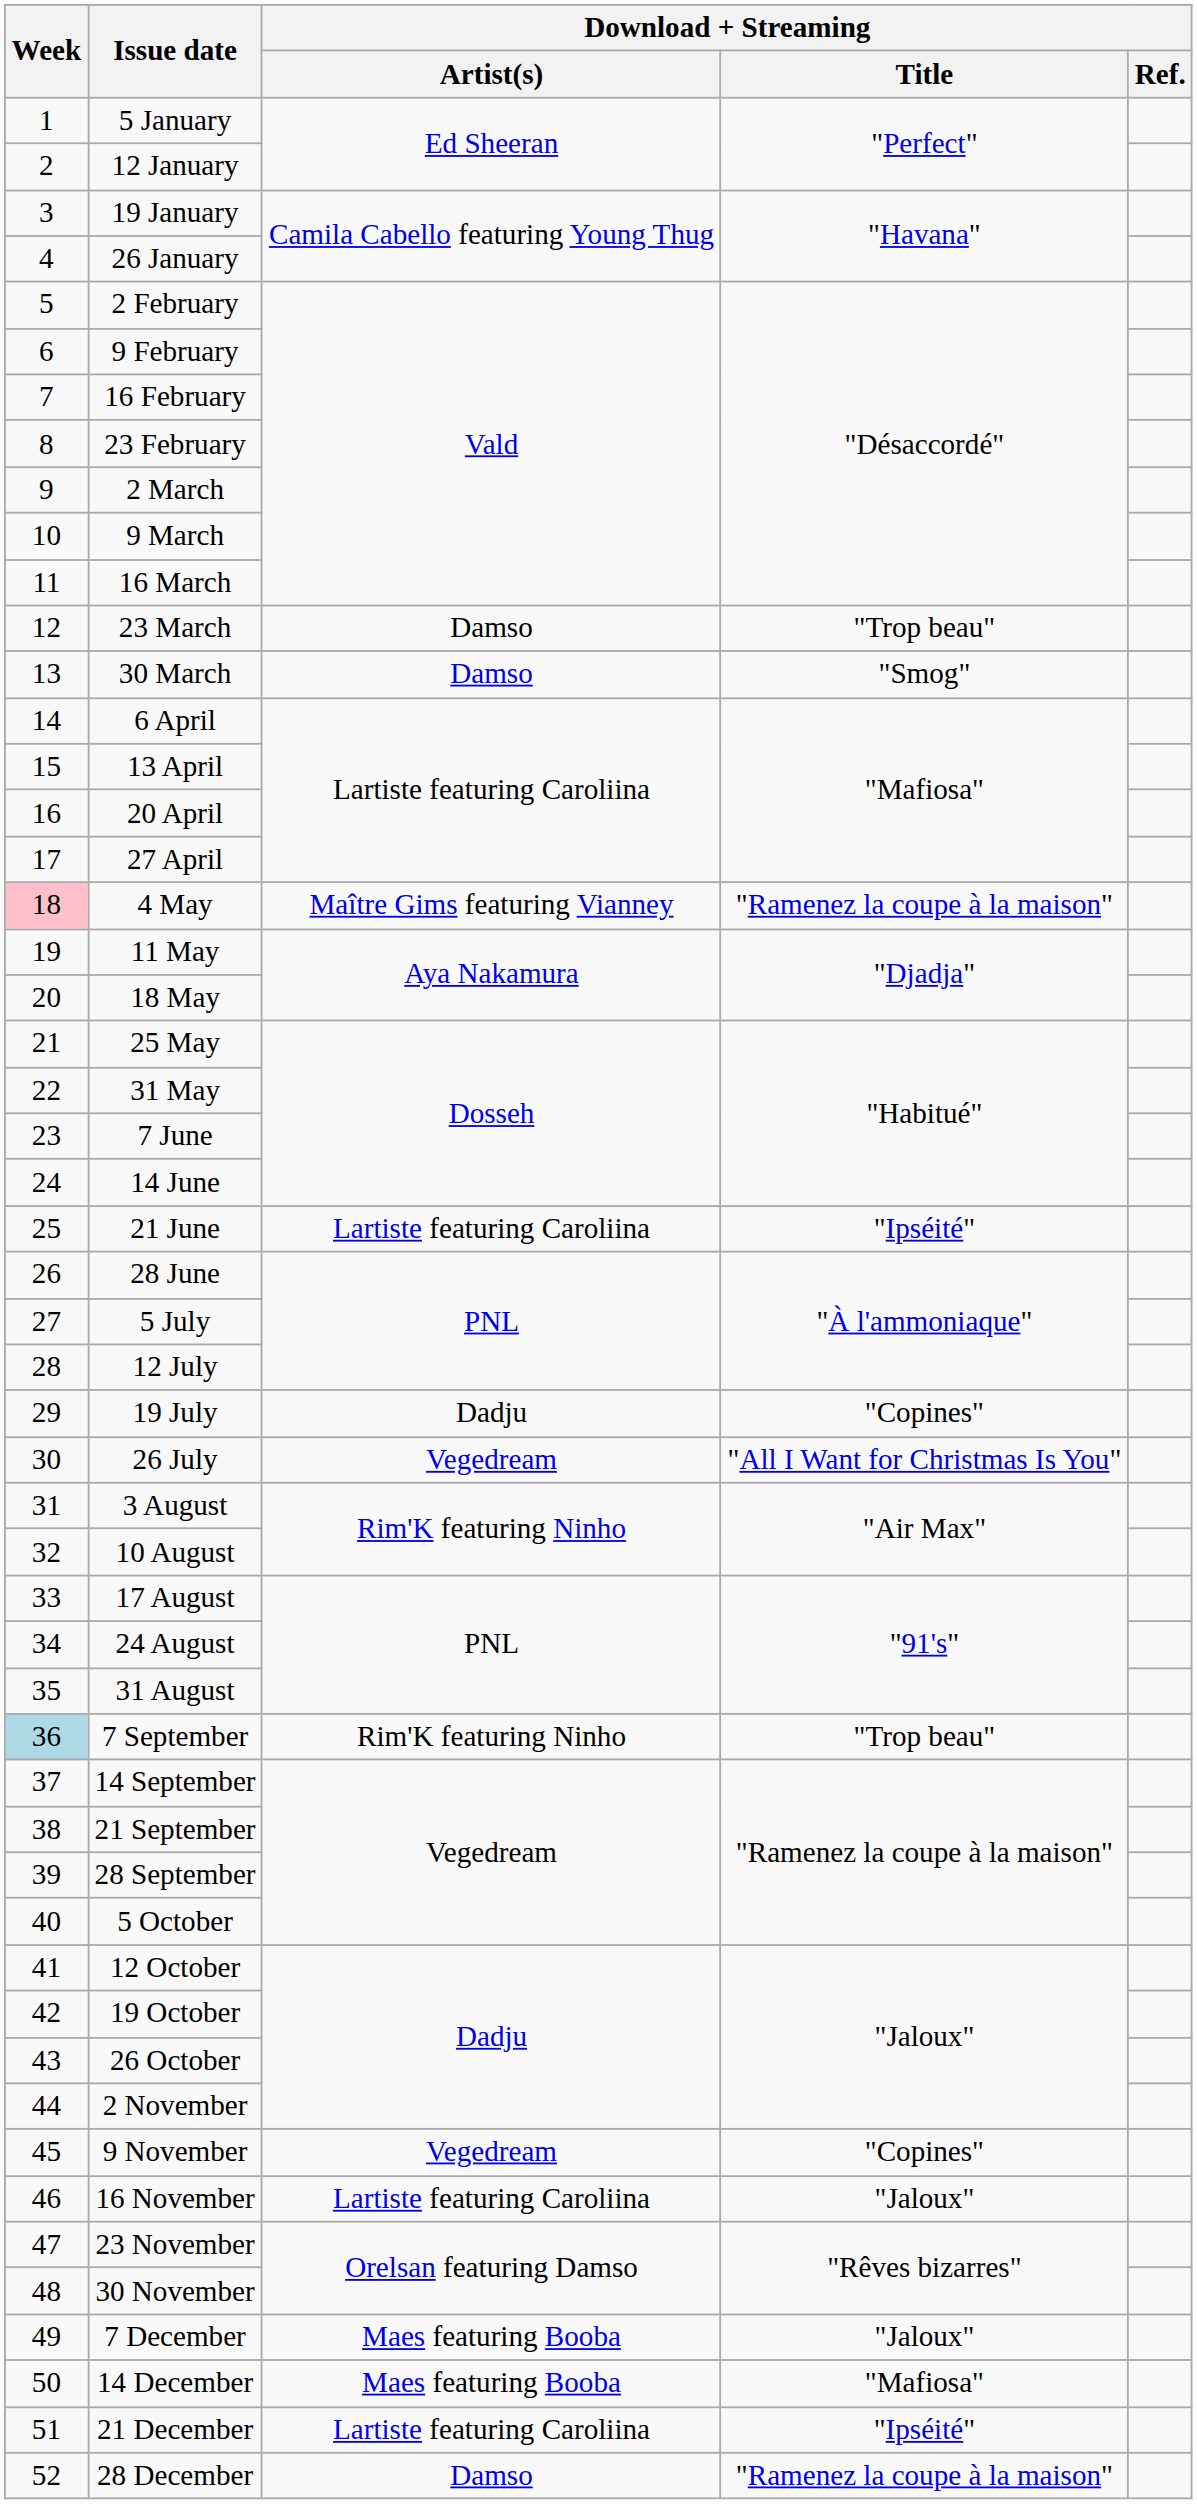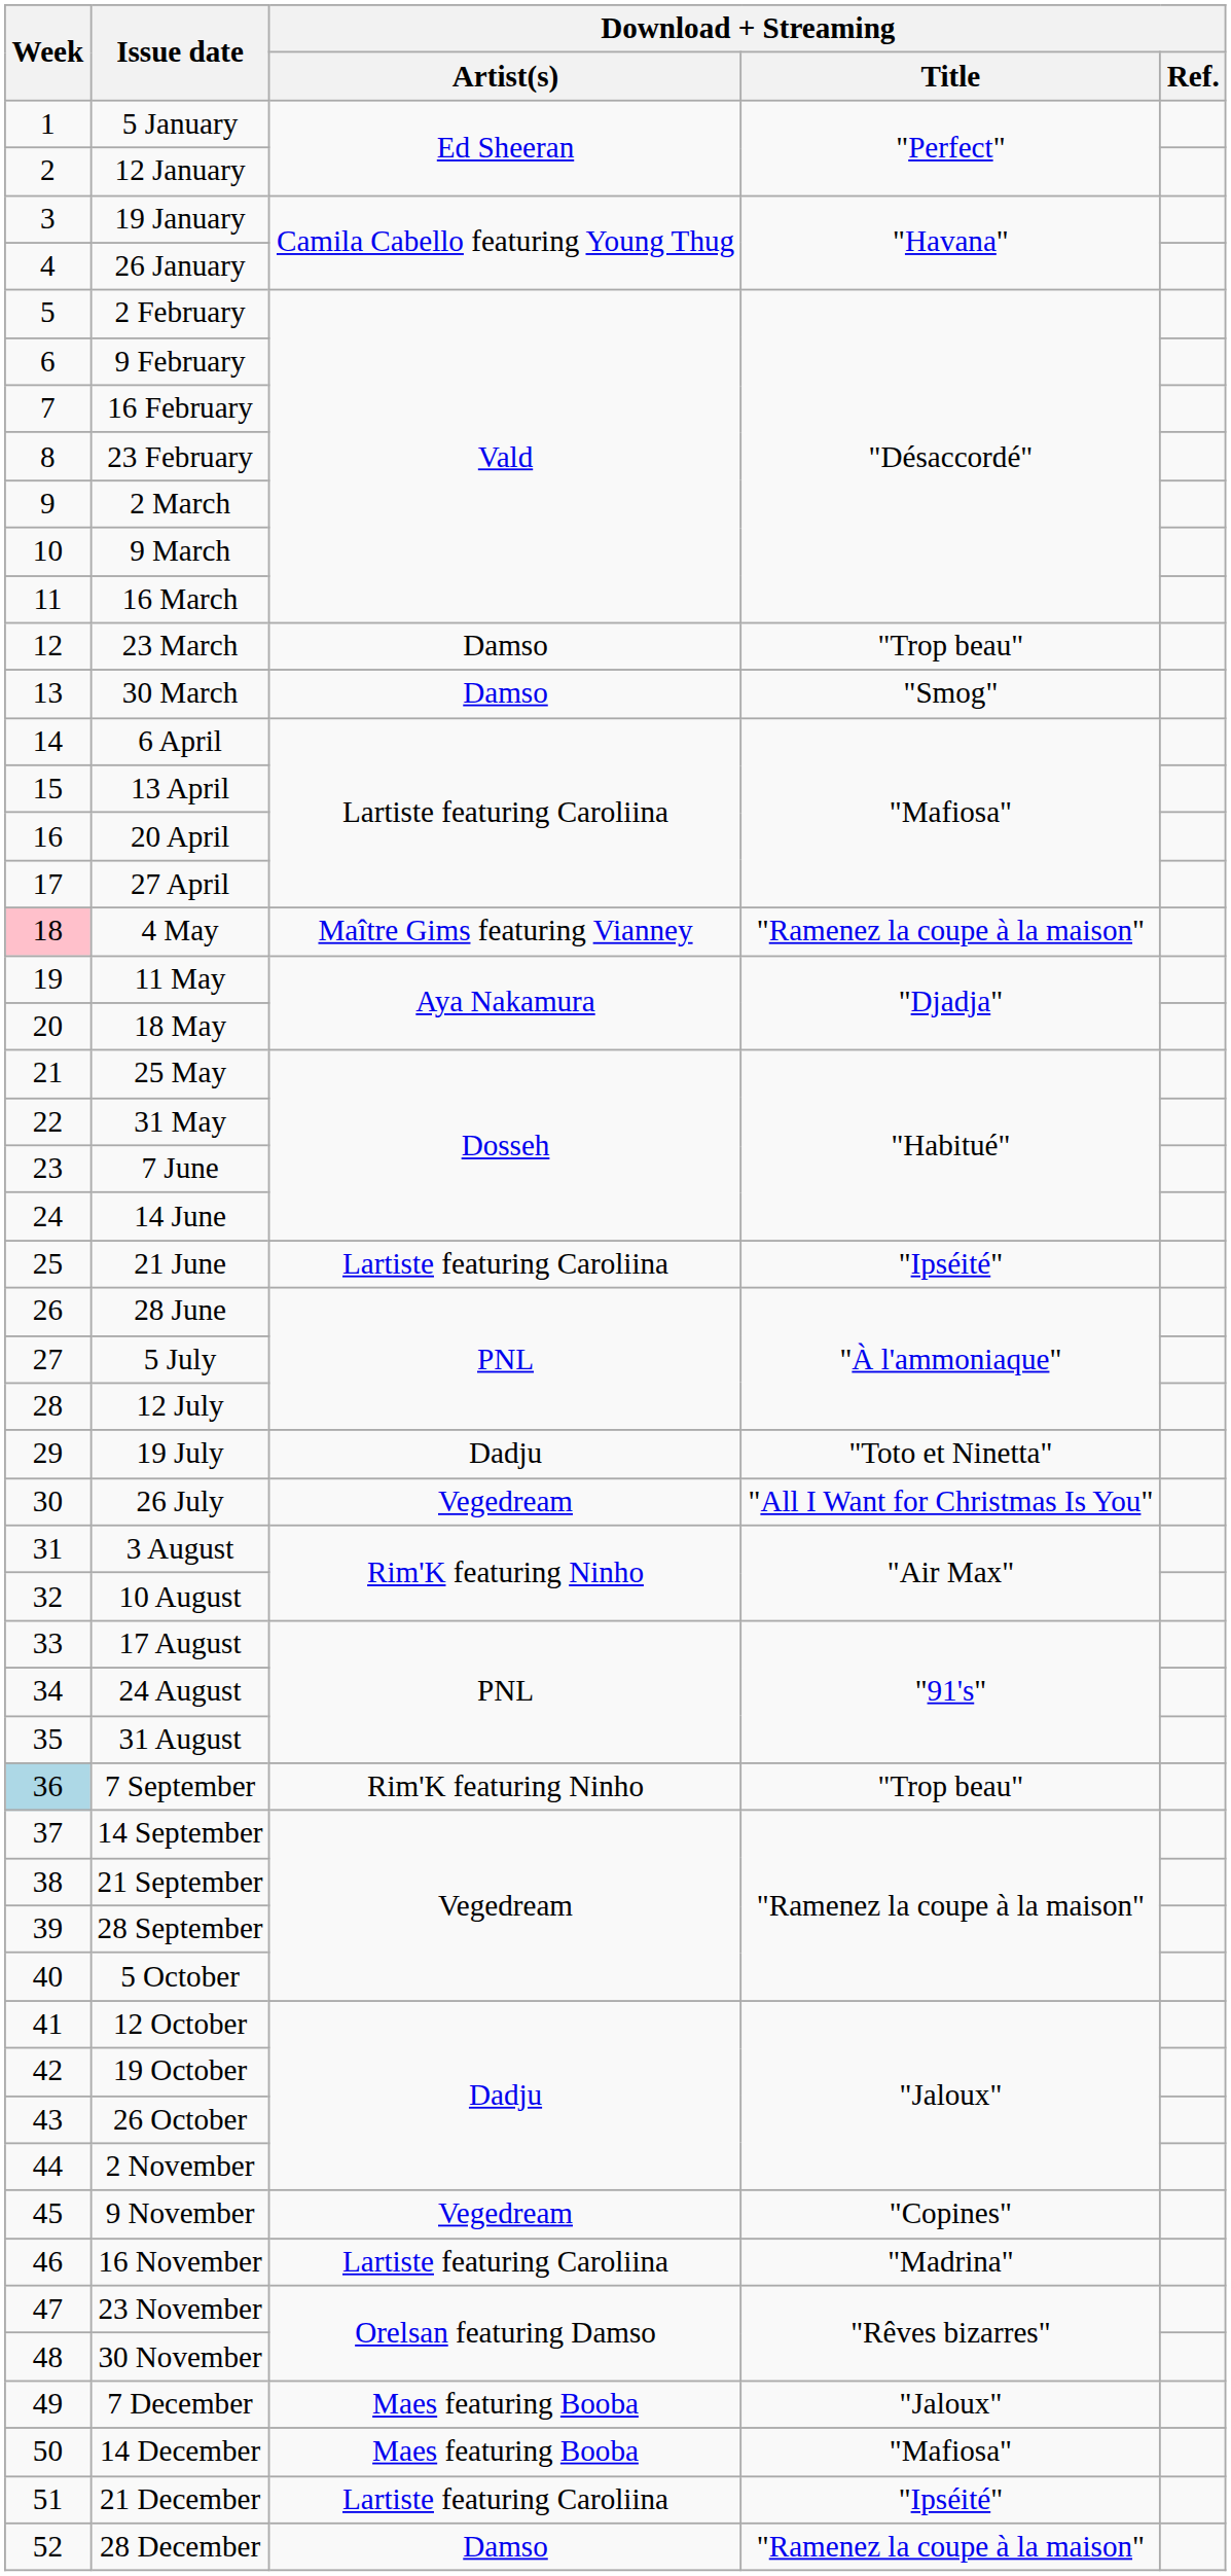 <table class="wikitable" style="text-align:center;">
 <tr>
 <th rowspan="2">Week</th>
 <th rowspan="2">Issue date</th>
 <th colspan="3">Download + Streaming</th>
 </tr>
 <tr>
 <th>Artist(s)</th>
 <th>Title</th>
 <th>Ref.</th>
 </tr>
 <tr>
 <td>1</td>
 <td>5 January</td>
 <td rowspan="2"><a href='#'>Ed Sheeran</a></td>
 <td rowspan="2">"<a href='#'>Perfect</a>"</td>
 <td></td>
 </tr>
 <tr>
 <td>2</td>
 <td>12 January</td>
 <td></td>
 </tr>
 <tr>
 <td>3</td>
 <td>19 January</td>
 <td rowspan="2"><a href='#'>Camila Cabello</a> featuring <a href='#'>Young Thug</a></td>
 <td rowspan="2">"<a href='#'>Havana</a>"</td>
 <td></td>
 </tr>
 <tr>
 <td>4</td>
 <td>26 January</td>
 <td></td>
 </tr>
 <tr>
 <td>5</td>
 <td>2 February</td>
 <td rowspan="7"><a href='#'>Vald</a></td>
 <td rowspan="7">"Désaccordé"</td>
 <td></td>
 </tr>
 <tr>
 <td>6</td>
 <td>9 February</td>
 <td></td>
 </tr>
 <tr>
 <td>7</td>
 <td>16 February</td>
 <td></td>
 </tr>
 <tr>
 <td>8</td>
 <td>23 February</td>
 <td></td>
 </tr>
 <tr>
 <td>9</td>
 <td>2 March</td>
 <td></td>
 </tr>
 <tr>
 <td>10</td>
 <td>9 March</td>
 <td></td>
 </tr>
 <tr>
 <td>11</td>
 <td>16 March</td>
 <td></td>
 </tr>
 <tr>
 <td>12</td>
 <td>23 March</td>
 <td>Damso</td>
 <td>"Trop beau"</td>
 <td></td>
 </tr>
 <tr>
 <td>13</td>
 <td>30 March</td>
 <td><a href='#'>Damso</a></td>
 <td>"Smog"</td>
 <td></td>
 </tr>
 <tr>
 <td>14</td>
 <td>6 April</td>
 <td rowspan="4">Lartiste featuring Caroliina</td>
 <td rowspan="4">"Mafiosa"</td>
 <td></td>
 </tr>
 <tr>
 <td>15</td>
 <td>13 April</td>
 <td></td>
 </tr>
 <tr>
 <td>16</td>
 <td>20 April</td>
 <td></td>
 </tr>
 <tr>
 <td>17</td>
 <td>27 April</td>
 <td></td>
 </tr>
 <tr>
 <td style="background: pink;">18</td>
 <td>4 May</td>
 <td><a href='#'>Maître Gims</a> featuring <a href='#'>Vianney</a></td>
 <td>"<a href='#'>Ramenez la coupe à la maison</a>"</td>
 <td></td>
 </tr>
 <tr>
 <td>19</td>
 <td>11 May</td>
 <td rowspan="2"><a href='#'>Aya Nakamura</a></td>
 <td rowspan="2">"<a href='#'>Djadja</a>"</td>
 <td></td>
 </tr>
 <tr>
 <td>20</td>
 <td>18 May</td>
 <td></td>
 </tr>
 <tr>
 <td>21</td>
 <td>25 May</td>
 <td rowspan="4"><a href='#'>Dosseh</a></td>
 <td rowspan="4">"Habitué"</td>
 <td></td>
 </tr>
 <tr>
 <td>22</td>
 <td>31 May</td>
 <td></td>
 </tr>
 <tr>
 <td>23</td>
 <td>7 June</td>
 <td></td>
 </tr>
 <tr>
 <td>24</td>
 <td>14 June</td>
 <td></td>
 </tr>
 <tr>
 <td>25</td>
 <td>21 June</td>
 <td><a href='#'>Lartiste</a> featuring Caroliina</td>
 <td>"<a href='#'>Ipséité</a>"</td>
 <td></td>
 </tr>
 <tr>
 <td>26</td>
 <td>28 June</td>
 <td rowspan="3"><a href='#'>PNL</a></td>
 <td rowspan="3">"<a href='#'>À l'ammoniaque</a>"</td>
 <td></td>
 </tr>
 <tr>
 <td>27</td>
 <td>5 July</td>
 <td></td>
 </tr>
 <tr>
 <td>28</td>
 <td>12 July</td>
 <td></td>
 </tr>
 <tr>
 <td>29</td>
 <td>19 July</td>
 <td>Dadju</td>
-<td>"Copines"</td>
+<td>"Toto et Ninetta"</td>
 <td></td>
 </tr>
 <tr>
 <td>30</td>
 <td>26 July</td>
 <td><a href='#'>Vegedream</a></td>
 <td>"<a href='#'>All I Want for Christmas Is You</a>"</td>
 <td></td>
 </tr>
 <tr>
 <td>31</td>
 <td>3 August</td>
 <td rowspan="2"><a href='#'>Rim'K</a> featuring <a href='#'>Ninho</a></td>
 <td rowspan="2">"Air Max"</td>
 <td></td>
 </tr>
 <tr>
 <td>32</td>
 <td>10 August</td>
 <td></td>
 </tr>
 <tr>
 <td>33</td>
 <td>17 August</td>
 <td rowspan="3">PNL</td>
 <td rowspan="3">"<a href='#'>91's</a>"</td>
 <td></td>
 </tr>
 <tr>
 <td>34</td>
 <td>24 August</td>
 <td></td>
 </tr>
 <tr>
 <td>35</td>
 <td>31 August</td>
 <td></td>
 </tr>
 <tr>
 <td style="background: lightblue;">36</td>
 <td>7 September</td>
 <td>Rim'K featuring Ninho</td>
 <td>"Trop beau"</td>
 <td></td>
 </tr>
 <tr>
 <td>37</td>
 <td>14 September</td>
 <td rowspan="4">Vegedream</td>
 <td rowspan="4">"Ramenez la coupe à la maison"</td>
 <td></td>
 </tr>
 <tr>
 <td>38</td>
 <td>21 September</td>
 <td></td>
 </tr>
 <tr>
 <td>39</td>
 <td>28 September</td>
 <td></td>
 </tr>
 <tr>
 <td>40</td>
 <td>5 October</td>
 <td></td>
 </tr>
 <tr>
 <td>41</td>
 <td>12 October</td>
 <td rowspan="4"><a href='#'>Dadju</a></td>
 <td rowspan="4">"Jaloux"</td>
 <td></td>
 </tr>
 <tr>
 <td>42</td>
 <td>19 October</td>
 <td></td>
 </tr>
 <tr>
 <td>43</td>
 <td>26 October</td>
 <td></td>
 </tr>
 <tr>
 <td>44</td>
 <td>2 November</td>
 <td></td>
 </tr>
 <tr>
 <td>45</td>
 <td>9 November</td>
 <td><a href='#'>Vegedream</a></td>
 <td>"Copines"</td>
 <td></td>
 </tr>
 <tr>
 <td>46</td>
 <td>16 November</td>
 <td><a href='#'>Lartiste</a> featuring Caroliina</td>
-<td>"Jaloux"</td>
+<td>"Madrina"</td>
 <td></td>
 </tr>
 <tr>
 <td>47</td>
 <td>23 November</td>
 <td rowspan="2"><a href='#'>Orelsan</a> featuring Damso</td>
 <td rowspan="2">"Rêves bizarres"</td>
 <td></td>
 </tr>
 <tr>
 <td>48</td>
 <td>30 November</td>
 <td></td>
 </tr>
 <tr>
 <td>49</td>
 <td>7 December</td>
 <td><a href='#'>Maes</a> featuring <a href='#'>Booba</a></td>
 <td>"Jaloux"</td>
 <td></td>
 </tr>
 <tr>
 <td>50</td>
 <td>14 December</td>
 <td><a href='#'>Maes</a> featuring <a href='#'>Booba</a></td>
 <td>"Mafiosa"</td>
 <td></td>
 </tr>
 <tr>
 <td>51</td>
 <td>21 December</td>
 <td><a href='#'>Lartiste</a> featuring Caroliina</td>
 <td>"<a href='#'>Ipséité</a>"</td>
 <td></td>
 </tr>
 <tr>
 <td>52</td>
 <td>28 December</td>
 <td><a href='#'>Damso</a></td>
 <td>"<a href='#'>Ramenez la coupe à la maison</a>"</td>
 <td></td>
 </tr>
 </table>
